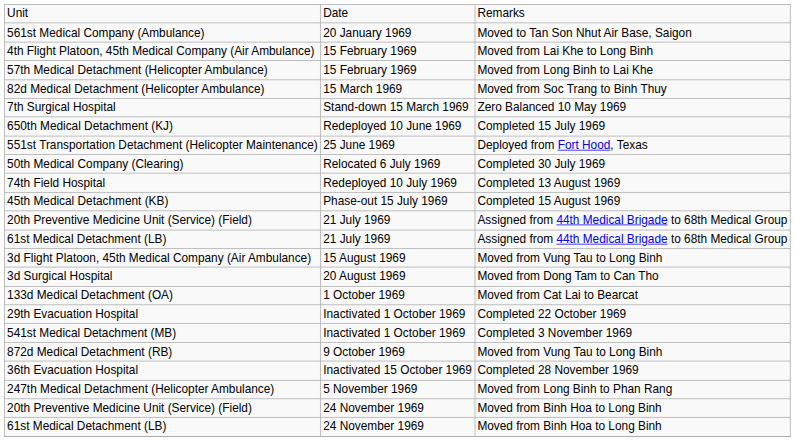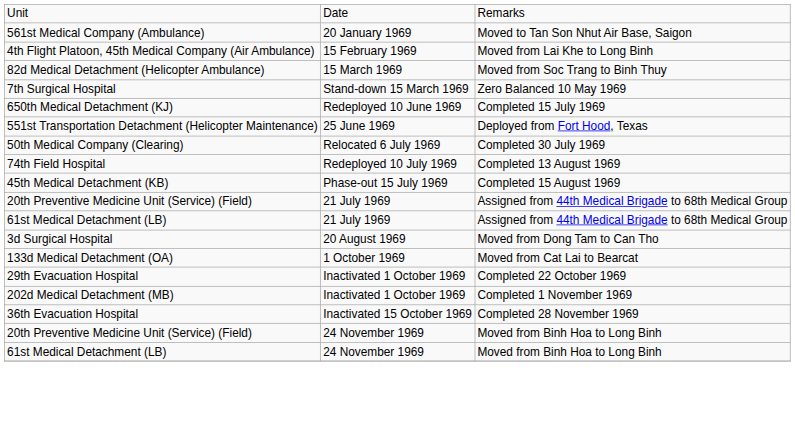 <table class="wikitable">
 <tr>
 <td>Unit</td>
 <td>Date</td>
 <td>Remarks</td>
 </tr>
 <tr>
 <td>561st Medical Company (Ambulance)</td>
 <td>20 January 1969</td>
 <td>Moved to Tan Son Nhut Air Base, Saigon</td>
 </tr>
 <tr>
 <td>4th Flight Platoon, 45th Medical Company (Air Ambulance)</td>
 <td>15 February 1969</td>
 <td>Moved from Lai Khe to Long Binh</td>
-</tr>
-<tr>
-<td>57th Medical Detachment (Helicopter Ambulance)</td>
-<td>15 February 1969</td>
-<td>Moved from Long Binh to Lai Khe</td>
 </tr>
 <tr>
 <td>82d Medical Detachment (Helicopter Ambulance)</td>
 <td>15 March 1969</td>
 <td>Moved from Soc Trang to Binh Thuy</td>
 </tr>
 <tr>
 <td>7th Surgical Hospital</td>
 <td>Stand-down 15 March 1969</td>
 <td>Zero Balanced 10 May 1969</td>
 </tr>
 <tr>
 <td>650th Medical Detachment (KJ)</td>
 <td>Redeployed 10 June 1969</td>
 <td>Completed 15 July 1969</td>
 </tr>
 <tr>
 <td>551st Transportation Detachment (Helicopter Maintenance)</td>
 <td>25 June 1969</td>
 <td>Deployed from <a href='#'>Fort Hood</a>, Texas</td>
 </tr>
 <tr>
 <td>50th Medical Company (Clearing)</td>
 <td>Relocated 6 July 1969</td>
 <td>Completed 30 July 1969</td>
 </tr>
 <tr>
 <td>74th Field Hospital</td>
 <td>Redeployed 10 July 1969</td>
 <td>Completed 13 August 1969</td>
 </tr>
 <tr>
 <td>45th Medical Detachment (KB)</td>
 <td>Phase-out 15 July 1969</td>
 <td>Completed 15 August 1969</td>
 </tr>
 <tr>
 <td>20th Preventive Medicine Unit (Service) (Field)</td>
 <td>21 July 1969</td>
 <td>Assigned from <a href='#'>44th Medical Brigade</a> to 68th Medical Group</td>
 </tr>
 <tr>
 <td>61st Medical Detachment (LB)</td>
 <td>21 July 1969</td>
 <td>Assigned from <a href='#'>44th Medical Brigade</a> to 68th Medical Group</td>
 </tr>
 <tr>
-<td>3d Flight Platoon, 45th Medical Company (Air Ambulance)</td>
-<td>15 August 1969</td>
-<td>Moved from Vung Tau to Long Binh</td>
-</tr>
-<tr>
 <td>3d Surgical Hospital</td>
 <td>20 August 1969</td>
 <td>Moved from Dong Tam to Can Tho</td>
 </tr>
 <tr>
 <td>133d Medical Detachment (OA)</td>
 <td>1 October 1969</td>
 <td>Moved from Cat Lai to Bearcat</td>
 </tr>
 <tr>
 <td>29th Evacuation Hospital</td>
 <td>Inactivated 1 October 1969</td>
 <td>Completed 22 October 1969</td>
 </tr>
 <tr>
-<td>541st Medical Detachment (MB)</td>
+<td>202d Medical Detachment (MB)</td>
 <td>Inactivated 1 October 1969</td>
-<td>Completed 3 November 1969</td>
-</tr>
-<tr>
-<td>872d Medical Detachment (RB)</td>
-<td>9 October 1969</td>
-<td>Moved from Vung Tau to Long Binh</td>
+<td>Completed 1 November 1969</td>
 </tr>
 <tr>
 <td>36th Evacuation Hospital</td>
 <td>Inactivated 15 October 1969</td>
 <td>Completed 28 November 1969</td>
-</tr>
-<tr>
-<td>247th Medical Detachment (Helicopter Ambulance)</td>
-<td>5 November 1969</td>
-<td>Moved from Long Binh to Phan Rang</td>
 </tr>
 <tr>
 <td>20th Preventive Medicine Unit (Service) (Field)</td>
 <td>24 November 1969</td>
 <td>Moved from Binh Hoa to Long Binh</td>
 </tr>
 <tr>
 <td>61st Medical Detachment (LB)</td>
 <td>24 November 1969</td>
 <td>Moved from Binh Hoa to Long Binh</td>
 </tr>
 <tr>
 </tr>
 </table>
